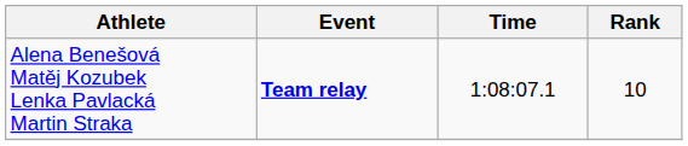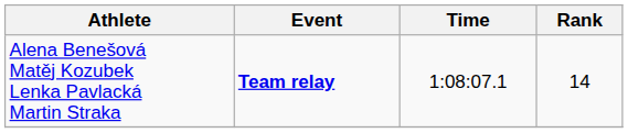 <table class="wikitable" style="text-align:center; font-size:90%; width:30%;">
 <tr>
 <th>Athlete</th>
 <th>Event</th>
 <th>Time</th>
 <th>Rank</th>
 </tr>
 <tr>
 <td align="left"><a href='#'>Alena Benešová</a><br> <a href='#'>Matěj Kozubek</a><br><a href='#'>Lenka Pavlacká</a><br><a href='#'>Martin Straka</a></td>
 <td align="left"><strong><a href='#'>Team relay</a></strong></td>
 <td>1:08:07.1</td>
-<td>10</td>
+<td>14</td>
 </tr>
 <tr>
 </tr>
 </table>
